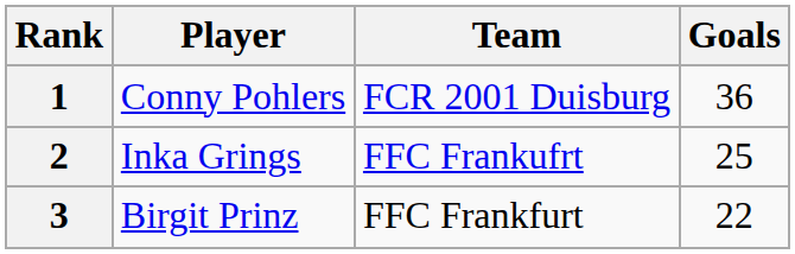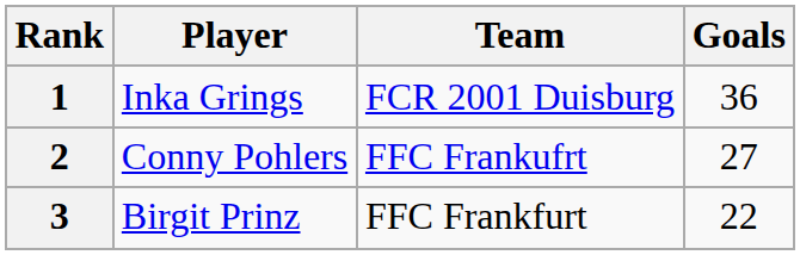 <table class="wikitable">
 <tr>
 <th>Rank</th>
 <th>Player</th>
 <th>Team</th>
 <th>Goals</th>
 </tr>
 <tr>
 <th align=center>1</th>
-<td> <a href='#'>Conny Pohlers</a></td>
+<td> <a href='#'>Inka Grings</a></td>
 <td><a href='#'>FCR 2001 Duisburg</a></td>
 <td align=center>36</td>
 </tr>
 <tr>
 <th align=center>2</th>
-<td> <a href='#'>Inka Grings</a></td>
+<td> <a href='#'>Conny Pohlers</a></td>
 <td><a href='#'>FFC Frankufrt</a></td>
-<td align=center>25</td>
+<td align=center>27</td>
 </tr>
 <tr>
 <th align=center>3</th>
 <td> <a href='#'>Birgit Prinz</a></td>
 <td>FFC Frankfurt</td>
 <td align=center>22</td>
 </tr>
 </table>
